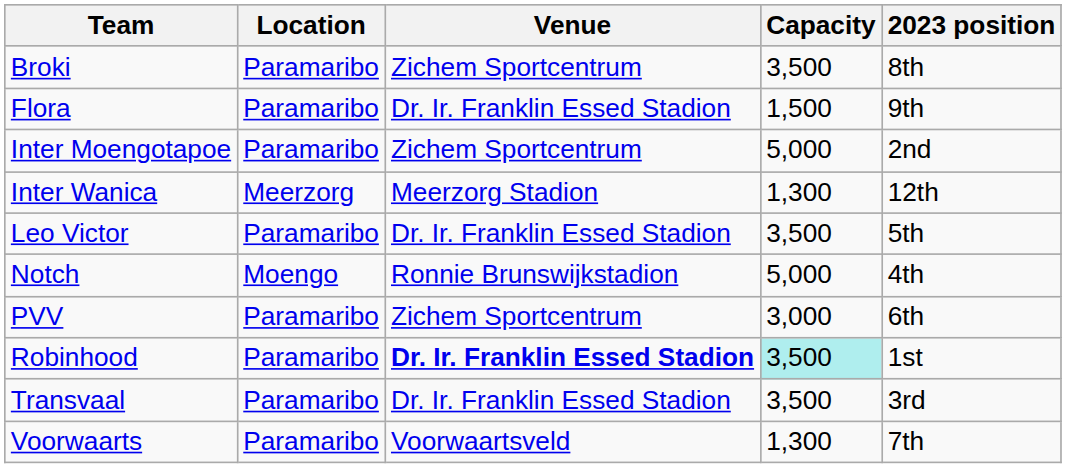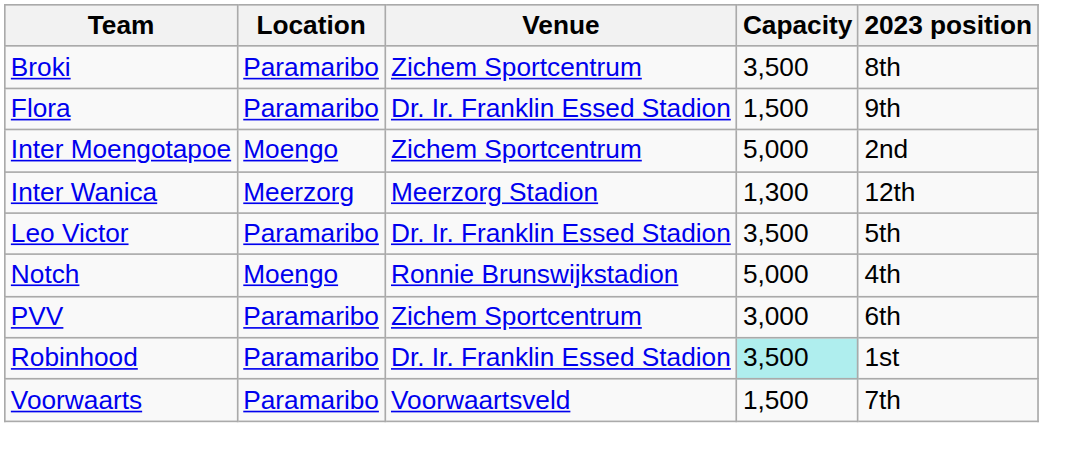 <table class="wikitable">
 <tr>
 <th>Team</th>
 <th>Location</th>
 <th>Venue</th>
 <th>Capacity</th>
 <th>2023 position</th>
 </tr>
 <tr>
 <td><a href='#'>Broki</a></td>
 <td><a href='#'>Paramaribo</a></td>
 <td><a href='#'>Zichem Sportcentrum</a></td>
 <td>3,500</td>
 <td>8th</td>
 </tr>
 <tr>
 <td><a href='#'>Flora</a></td>
 <td><a href='#'>Paramaribo</a></td>
 <td><a href='#'>Dr. Ir. Franklin Essed Stadion</a></td>
 <td>1,500</td>
 <td>9th</td>
 </tr>
 <tr>
 <td><a href='#'>Inter Moengotapoe</a></td>
-<td><a href='#'>Paramaribo</a></td>
+<td><a href='#'>Moengo</a></td>
 <td><a href='#'>Zichem Sportcentrum</a></td>
 <td>5,000</td>
 <td>2nd</td>
 </tr>
 <tr>
 <td><a href='#'>Inter Wanica</a></td>
 <td><a href='#'>Meerzorg</a></td>
 <td><a href='#'>Meerzorg Stadion</a></td>
 <td>1,300</td>
 <td>12th</td>
 </tr>
 <tr>
 <td><a href='#'>Leo Victor</a></td>
 <td><a href='#'>Paramaribo</a></td>
 <td><a href='#'>Dr. Ir. Franklin Essed Stadion</a></td>
 <td>3,500</td>
 <td>5th</td>
 </tr>
 <tr>
 <td><a href='#'>Notch</a></td>
 <td><a href='#'>Moengo</a></td>
 <td><a href='#'>Ronnie Brunswijkstadion</a></td>
 <td>5,000</td>
 <td>4th</td>
 </tr>
 <tr>
 <td><a href='#'>PVV</a></td>
 <td><a href='#'>Paramaribo</a></td>
 <td><a href='#'>Zichem Sportcentrum</a></td>
 <td>3,000</td>
 <td>6th</td>
 </tr>
 <tr>
 <td><a href='#'>Robinhood</a></td>
 <td><a href='#'>Paramaribo</a></td>
-<td><strong><a href='#'>Dr. Ir. Franklin Essed Stadion</a></strong></td>
+<td><a href='#'>Dr. Ir. Franklin Essed Stadion</a></td>
 <td style="background: paleturquoise;">3,500</td>
 <td>1st</td>
-</tr>
-<tr>
-<td><a href='#'>Transvaal</a></td>
-<td><a href='#'>Paramaribo</a></td>
-<td><a href='#'>Dr. Ir. Franklin Essed Stadion</a></td>
-<td>3,500</td>
-<td>3rd</td>
 </tr>
 <tr>
 <td><a href='#'>Voorwaarts</a></td>
 <td><a href='#'>Paramaribo</a></td>
 <td><a href='#'>Voorwaartsveld</a></td>
-<td>1,300</td>
+<td>1,500</td>
 <td>7th</td>
 </tr>
 </table>
